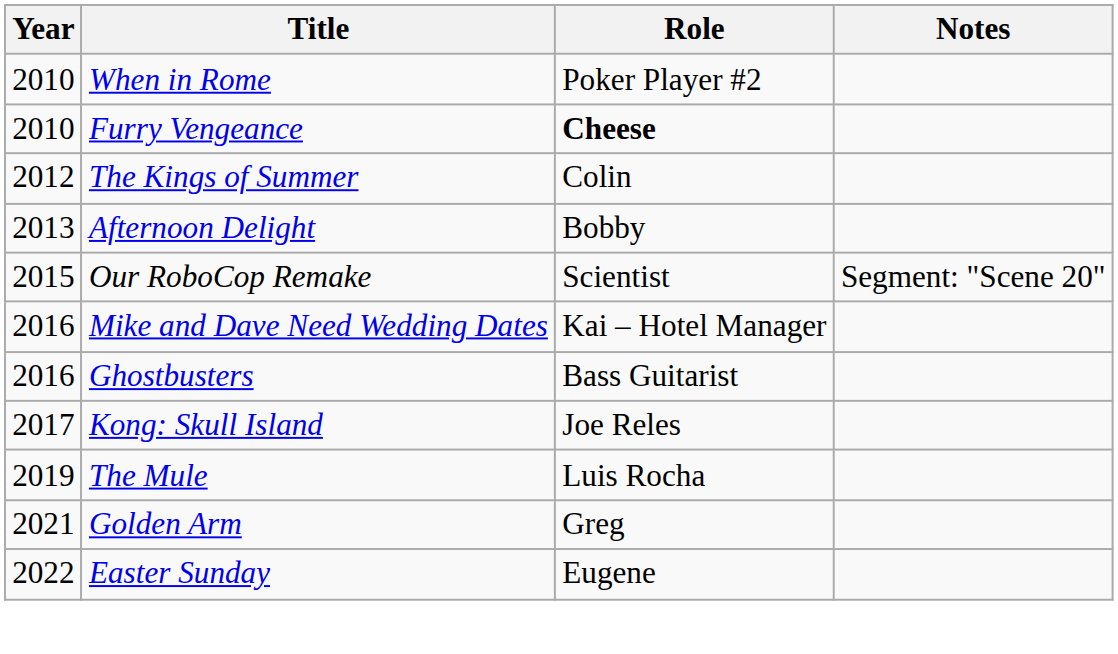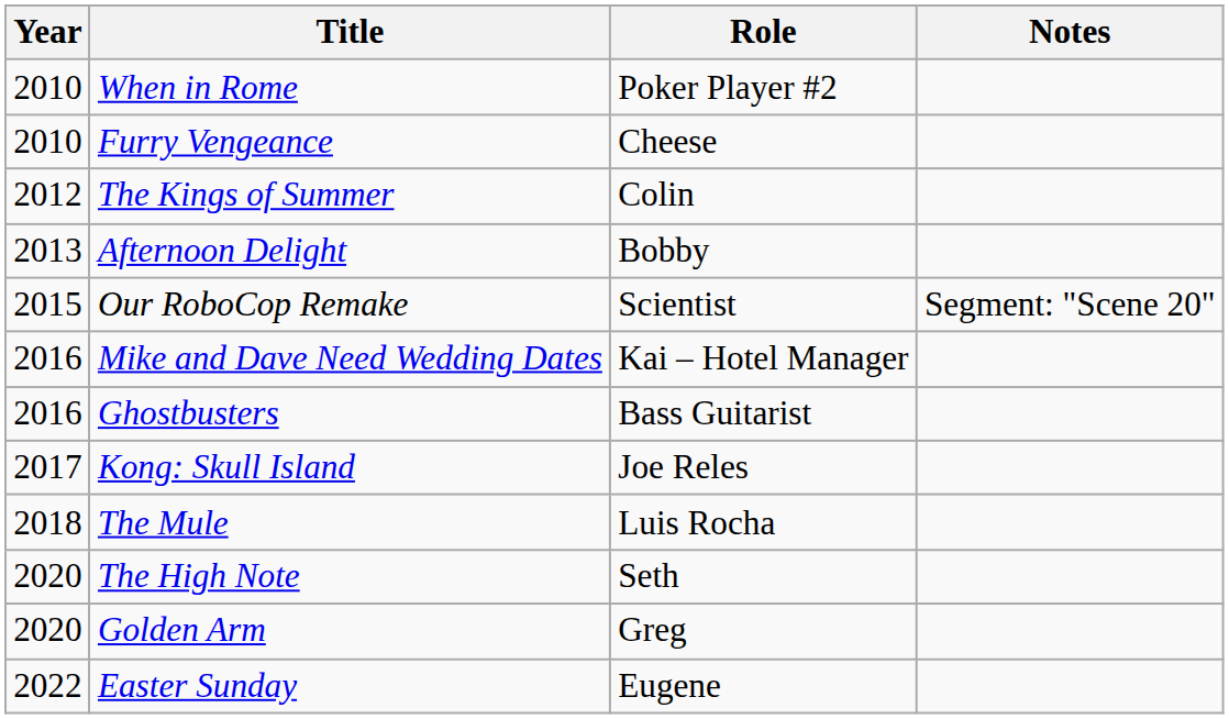 <table class="wikitable">
 <tr>
 <th>Year</th>
 <th>Title</th>
 <th>Role</th>
 <th>Notes</th>
 </tr>
 <tr>
 <td>2010</td>
 <td><em><a href='#'>When in Rome</a></em></td>
 <td>Poker Player #2</td>
 <td></td>
 </tr>
 <tr>
 <td>2010</td>
 <td><em><a href='#'>Furry Vengeance</a></em></td>
-<td><strong>Cheese</strong></td>
+<td>Cheese</td>
 <td></td>
 </tr>
 <tr>
 <td>2012</td>
 <td><em><a href='#'>The Kings of Summer</a></em></td>
 <td>Colin</td>
 <td></td>
 </tr>
 <tr>
 <td>2013</td>
 <td><em><a href='#'>Afternoon Delight</a></em></td>
 <td>Bobby</td>
 <td></td>
 </tr>
 <tr>
 <td>2015</td>
 <td><em>Our RoboCop Remake</em></td>
 <td>Scientist</td>
 <td>Segment: "Scene 20"</td>
 </tr>
 <tr>
 <td>2016</td>
 <td><em><a href='#'>Mike and Dave Need Wedding Dates</a></em></td>
 <td>Kai – Hotel Manager</td>
 <td></td>
 </tr>
 <tr>
 <td>2016</td>
 <td><em><a href='#'>Ghostbusters</a></em></td>
 <td>Bass Guitarist</td>
 <td></td>
 </tr>
 <tr>
 <td>2017</td>
 <td><em><a href='#'>Kong: Skull Island</a></em></td>
 <td>Joe Reles</td>
 <td></td>
 </tr>
 <tr>
-<td>2019</td>
+<td>2018</td>
 <td><em><a href='#'>The Mule</a></em></td>
 <td>Luis Rocha</td>
 <td></td>
 </tr>
 <tr>
-<td>2021</td>
+<td>2020</td>
+<td><em><a href='#'>The High Note</a></em></td>
+<td>Seth</td>
+<td></td>
+</tr>
+<tr>
+<td>2020</td>
 <td><em><a href='#'>Golden Arm</a></em></td>
 <td>Greg</td>
 <td></td>
 </tr>
 <tr>
 <td>2022</td>
 <td><em><a href='#'>Easter Sunday</a></em></td>
 <td>Eugene</td>
 <td></td>
 </tr>
 </table>
